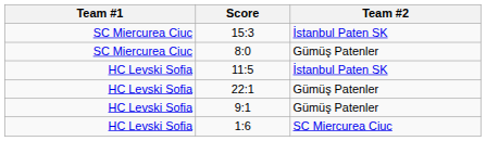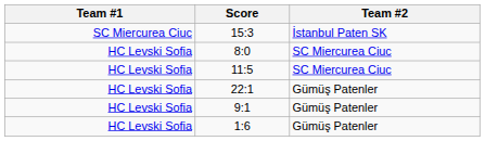 <table class="wikitable" style="text-align: center;">
 <tr>
 <th width=22%>Team #1</th>
 <th width=11%>Score</th>
 <th width=22%>Team #2</th>
 </tr>
 <tr>
 <td style="text-align: right;"><a href='#'>SC Miercurea Ciuc</a> </td>
 <td>15:3</td>
 <td style="text-align: left;"> <a href='#'>İstanbul Paten SK</a></td>
 </tr>
 <tr>
-<td style="text-align: right;"><a href='#'>SC Miercurea Ciuc</a> </td>
+<td style="text-align: right;"><a href='#'>HC Levski Sofia</a> </td>
 <td>8:0</td>
-<td style="text-align: left;"> Gümüş Patenler</td>
+<td style="text-align: left;"> <a href='#'>SC Miercurea Ciuc</a></td>
 </tr>
 <tr>
 <td style="text-align: right;"><a href='#'>HC Levski Sofia</a> </td>
 <td>11:5</td>
-<td style="text-align: left;"> <a href='#'>İstanbul Paten SK</a></td>
+<td style="text-align: left;"> <a href='#'>SC Miercurea Ciuc</a></td>
 </tr>
 <tr>
 <td style="text-align: right;"><a href='#'>HC Levski Sofia</a> </td>
 <td>22:1</td>
 <td style="text-align: left;"> Gümüş Patenler</td>
 </tr>
 <tr>
 <td style="text-align: right;"><a href='#'>HC Levski Sofia</a> </td>
 <td>9:1</td>
 <td style="text-align: left;"> Gümüş Patenler</td>
 </tr>
 <tr>
 <td style="text-align: right;"><a href='#'>HC Levski Sofia</a> </td>
 <td>1:6</td>
-<td style="text-align: left;"> <a href='#'>SC Miercurea Ciuc</a></td>
+<td style="text-align: left;"> Gümüş Patenler</td>
 </tr>
 </table>
